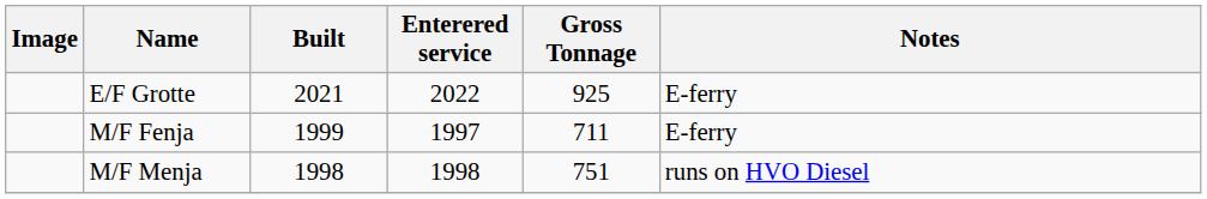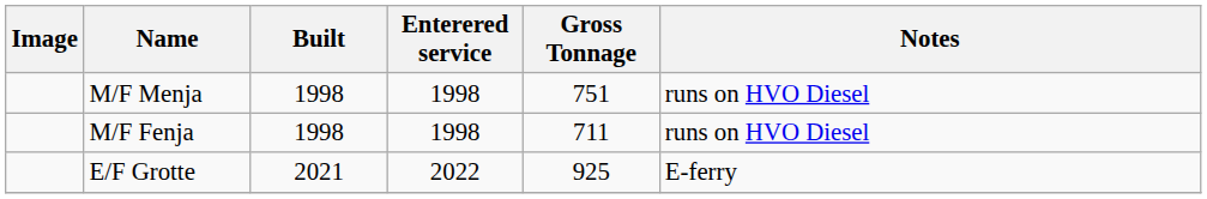 <table class="wikitable sortable" border="1">
 <tr>
 <th class="unsortable">Image</th>
 <th scope="col" width="100pt">Name</th>
 <th scope="col" width="80pt">Built</th>
 <th scope="col" width="80pt">Enterered service</th>
 <th scope="col" width="80pt">Gross Tonnage</th>
 <th scope="col" width="340pt" class="unsortable">Notes</th>
 </tr>
 <tr>
 <td></td>
+<td>M/F Menja</td>
+<td align="Center">1998</td>
+<td align="Center">1998</td>
+<td align="Center">751</td>
+<td>runs on <a href='#'>HVO Diesel</a></td>
+</tr>
+<tr>
+<td></td>
+<td>M/F Fenja</td>
+<td align="Center">1998</td>
+<td align="Center">1998</td>
+<td align="Center">711</td>
+<td>runs on <a href='#'>HVO Diesel</a></td>
+</tr>
+<tr>
+<td></td>
 <td>E/F Grotte</td>
 <td align="Center">2021</td>
 <td align="Center">2022</td>
 <td align="Center">925</td>
 <td>E-ferry</td>
 </tr>
 <tr>
-<td></td>
-<td>M/F Fenja</td>
-<td align="Center">1999</td>
-<td align="Center">1997</td>
-<td align="Center">711</td>
-<td>E-ferry</td>
-</tr>
-<tr>
-<td></td>
-<td>M/F Menja</td>
-<td align="Center">1998</td>
-<td align="Center">1998</td>
-<td align="Center">751</td>
-<td>runs on <a href='#'>HVO Diesel</a></td>
-</tr>
-<tr>
 </tr>
 </table>
